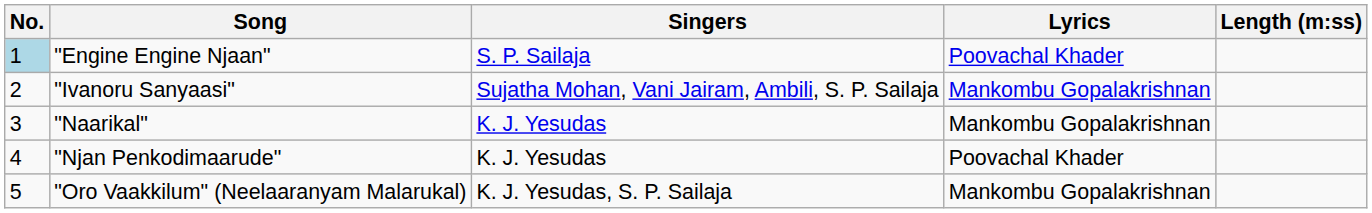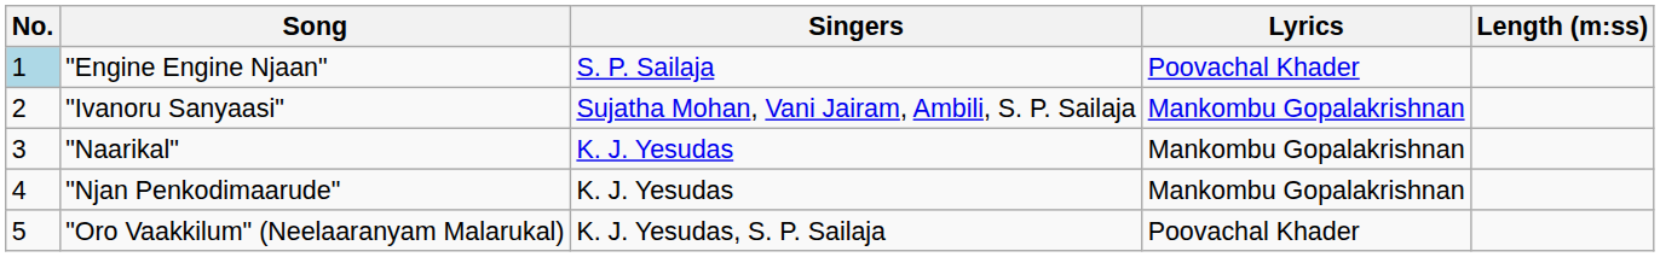 <table class="wikitable" style="font-size:95%;">
 <tr>
 <th>No.</th>
 <th>Song</th>
 <th>Singers</th>
 <th>Lyrics</th>
 <th>Length (m:ss)</th>
 </tr>
 <tr>
 <td style="background: lightblue;">1</td>
 <td>"Engine Engine Njaan"</td>
 <td><a href='#'>S. P. Sailaja</a></td>
 <td><a href='#'>Poovachal Khader</a></td>
 <td></td>
 </tr>
 <tr>
 <td>2</td>
 <td>"Ivanoru Sanyaasi"</td>
 <td><a href='#'>Sujatha Mohan</a>, <a href='#'>Vani Jairam</a>, <a href='#'>Ambili</a>, S. P. Sailaja</td>
 <td><a href='#'>Mankombu Gopalakrishnan</a></td>
 <td></td>
 </tr>
 <tr>
 <td>3</td>
 <td>"Naarikal"</td>
 <td><a href='#'>K. J. Yesudas</a></td>
 <td>Mankombu Gopalakrishnan</td>
 <td></td>
 </tr>
 <tr>
 <td>4</td>
 <td>"Njan Penkodimaarude"</td>
 <td>K. J. Yesudas</td>
-<td>Poovachal Khader</td>
+<td>Mankombu Gopalakrishnan</td>
 <td></td>
 </tr>
 <tr>
 <td>5</td>
 <td>"Oro Vaakkilum" (Neelaaranyam Malarukal)</td>
 <td>K. J. Yesudas, S. P. Sailaja</td>
-<td>Mankombu Gopalakrishnan</td>
+<td>Poovachal Khader</td>
 <td></td>
 </tr>
 </table>
